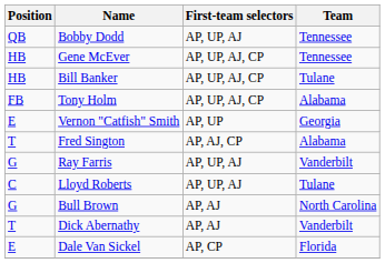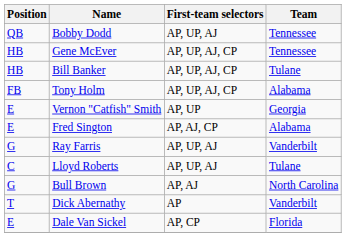 <table class="wikitable" style="font-size: 90%">
 <tr>
 <th>Position</th>
 <th>Name</th>
 <th>First-team selectors</th>
 <th>Team</th>
 </tr>
 <tr>
 <td><a href='#'>QB</a></td>
 <td><a href='#'>Bobby Dodd</a></td>
 <td>AP, UP, AJ</td>
 <td><a href='#'>Tennessee</a></td>
 </tr>
 <tr>
 <td><a href='#'>HB</a></td>
 <td><a href='#'>Gene McEver</a></td>
 <td>AP, UP, AJ, CP</td>
 <td><a href='#'>Tennessee</a></td>
 </tr>
 <tr>
 <td><a href='#'>HB</a></td>
 <td><a href='#'>Bill Banker</a></td>
 <td>AP, UP, AJ, CP</td>
 <td><a href='#'>Tulane</a></td>
 </tr>
 <tr>
 <td><a href='#'>FB</a></td>
 <td><a href='#'>Tony Holm</a></td>
 <td>AP, UP, AJ, CP</td>
 <td><a href='#'>Alabama</a></td>
 </tr>
 <tr>
 <td><a href='#'>E</a></td>
 <td><a href='#'>Vernon "Catfish" Smith</a></td>
 <td>AP, UP</td>
 <td><a href='#'>Georgia</a></td>
 </tr>
 <tr>
-<td><a href='#'>T</a></td>
+<td><a href='#'>E</a></td>
 <td><a href='#'>Fred Sington</a></td>
 <td>AP, AJ, CP</td>
 <td><a href='#'>Alabama</a></td>
 </tr>
 <tr>
 <td><a href='#'>G</a></td>
 <td><a href='#'>Ray Farris</a></td>
 <td>AP, UP, AJ</td>
 <td><a href='#'>Vanderbilt</a></td>
 </tr>
 <tr>
 <td><a href='#'>C</a></td>
 <td><a href='#'>Lloyd Roberts</a></td>
 <td>AP, UP, AJ</td>
 <td><a href='#'>Tulane</a></td>
 </tr>
 <tr>
 <td><a href='#'>G</a></td>
 <td><a href='#'>Bull Brown</a></td>
 <td>AP, AJ</td>
 <td><a href='#'>North Carolina</a></td>
 </tr>
 <tr>
 <td><a href='#'>T</a></td>
 <td><a href='#'>Dick Abernathy</a></td>
-<td>AP, AJ</td>
+<td>AP</td>
 <td><a href='#'>Vanderbilt</a></td>
 </tr>
 <tr>
 <td><a href='#'>E</a></td>
 <td><a href='#'>Dale Van Sickel</a></td>
 <td>AP, CP</td>
 <td><a href='#'>Florida</a></td>
 </tr>
 <tr>
 </tr>
 </table>
